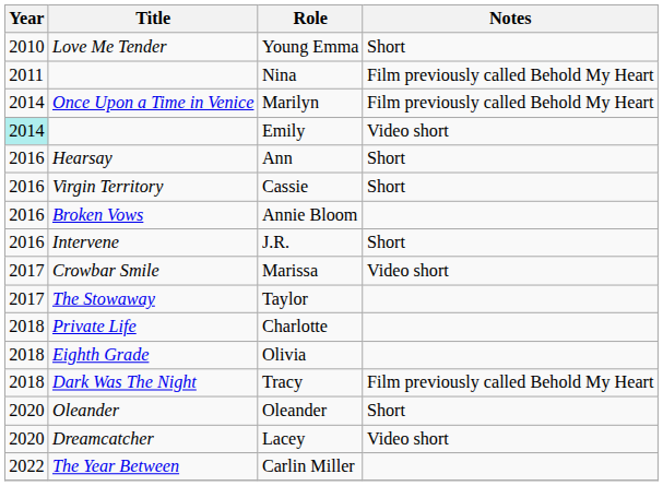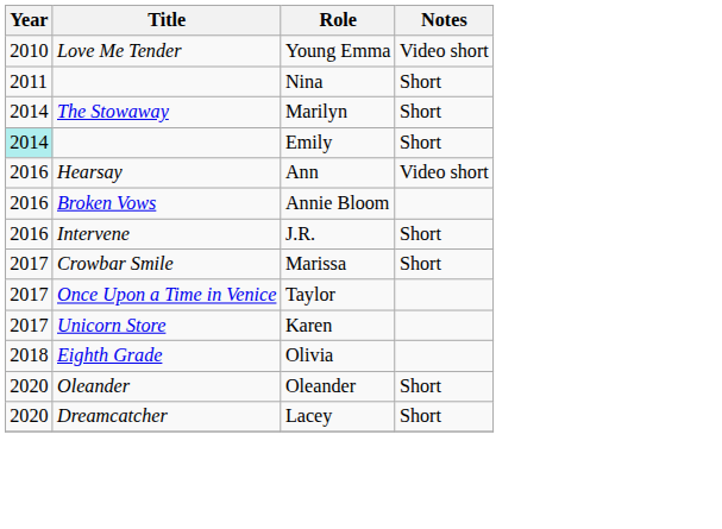 <table class="wikitable sortable">
 <tr>
 <th>Year</th>
 <th>Title</th>
 <th>Role</th>
 <th class="unsortable">Notes</th>
 </tr>
 <tr>
 <td>2010</td>
 <td><em>Love Me Tender</em></td>
 <td>Young Emma</td>
-<td>Short</td>
+<td>Video short</td>
 </tr>
 <tr>
 <td>2011</td>
 <td><em></em></td>
 <td>Nina</td>
-<td>Film previously called Behold My Heart</td>
+<td>Short</td>
 </tr>
 <tr>
 <td>2014</td>
-<td><em><a href='#'>Once Upon a Time in Venice</a></em></td>
+<td><em><a href='#'>The Stowaway</a></em></td>
 <td>Marilyn</td>
-<td>Film previously called Behold My Heart</td>
+<td>Short</td>
 </tr>
 <tr>
 <td style="background: paleturquoise;">2014</td>
 <td><em></em></td>
 <td>Emily</td>
-<td>Video short</td>
+<td>Short</td>
 </tr>
 <tr>
 <td>2016</td>
 <td><em>Hearsay</em></td>
 <td>Ann</td>
-<td>Short</td>
-</tr>
-<tr>
-<td>2016</td>
-<td><em>Virgin Territory</em></td>
-<td>Cassie</td>
-<td>Short</td>
+<td>Video short</td>
 </tr>
 <tr>
 <td>2016</td>
 <td><em><a href='#'>Broken Vows</a></em></td>
 <td>Annie Bloom</td>
 <td></td>
 </tr>
 <tr>
 <td>2016</td>
 <td><em>Intervene</em></td>
 <td>J.R.</td>
 <td>Short</td>
 </tr>
 <tr>
 <td>2017</td>
 <td><em>Crowbar Smile</em></td>
 <td>Marissa</td>
-<td>Video short</td>
+<td>Short</td>
 </tr>
 <tr>
 <td>2017</td>
-<td><em><a href='#'>The Stowaway</a></em></td>
+<td><em><a href='#'>Once Upon a Time in Venice</a></em></td>
 <td>Taylor</td>
 <td></td>
 </tr>
 <tr>
-<td>2018</td>
-<td><em><a href='#'>Private Life</a></em></td>
-<td>Charlotte</td>
+<td>2017</td>
+<td><em><a href='#'>Unicorn Store</a></em></td>
+<td>Karen</td>
 <td></td>
 </tr>
 <tr>
 <td>2018</td>
 <td><em><a href='#'>Eighth Grade</a></em></td>
 <td>Olivia</td>
 <td></td>
-</tr>
-<tr>
-<td>2018</td>
-<td><em><a href='#'>Dark Was The Night</a></em></td>
-<td>Tracy</td>
-<td>Film previously called Behold My Heart</td>
 </tr>
 <tr>
 <td>2020</td>
 <td><em>Oleander</em></td>
 <td>Oleander</td>
 <td>Short</td>
 </tr>
 <tr>
 <td>2020</td>
 <td><em>Dreamcatcher</em></td>
 <td>Lacey</td>
-<td>Video short</td>
-</tr>
-<tr>
-<td>2022</td>
-<td><em><a href='#'>The Year Between</a></em></td>
-<td>Carlin Miller</td>
-<td></td>
+<td>Short</td>
 </tr>
 <tr>
 </tr>
 </table>
